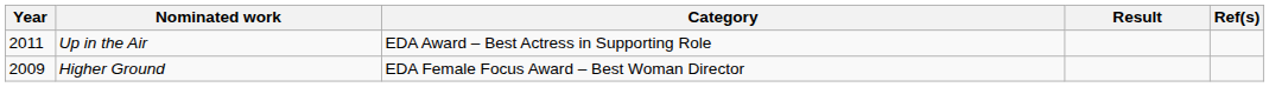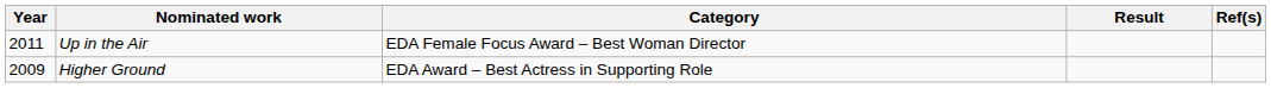 <table class="wikitable">
 <tr>
 <th width=4%>Year</th>
 <th width=27%>Nominated work</th>
 <th width=57%>Category</th>
 <th width=12%>Result</th>
 <th width=4%>Ref(s)</th>
 </tr>
 <tr>
 <td>2011</td>
 <td><em>Up in the Air</em></td>
-<td>EDA Award – Best Actress in Supporting Role</td>
+<td>EDA Female Focus Award – Best Woman Director</td>
 <td></td>
 <td></td>
 </tr>
 <tr>
 <td>2009</td>
 <td><em>Higher Ground</em></td>
-<td>EDA Female Focus Award – Best Woman Director</td>
+<td>EDA Award – Best Actress in Supporting Role</td>
 <td></td>
 <td></td>
 </tr>
 </table>
